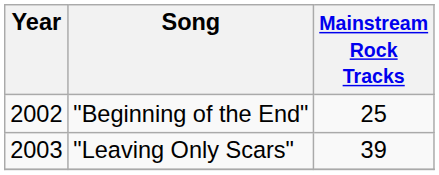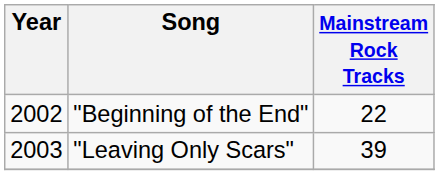 <table class="wikitable">
 <tr>
 <th align="center" valign="top" width="20">Year</th>
 <th align="left" valign="top">Song</th>
 <th align="center" valign="top" width="20"><small><a href='#'>Mainstream Rock Tracks</a></small></th>
 </tr>
 <tr>
 <td align="center" valign="top">2002</td>
 <td align="left" valign="top">"Beginning of the End"</td>
-<td align="center" valign="top">25</td>
+<td align="center" valign="top">22</td>
 </tr>
 <tr>
 <td align="center" valign="top">2003</td>
 <td align="left" valign="top">"Leaving Only Scars"</td>
 <td align="center" valign="top">39</td>
 </tr>
 <tr>
 </tr>
 </table>
